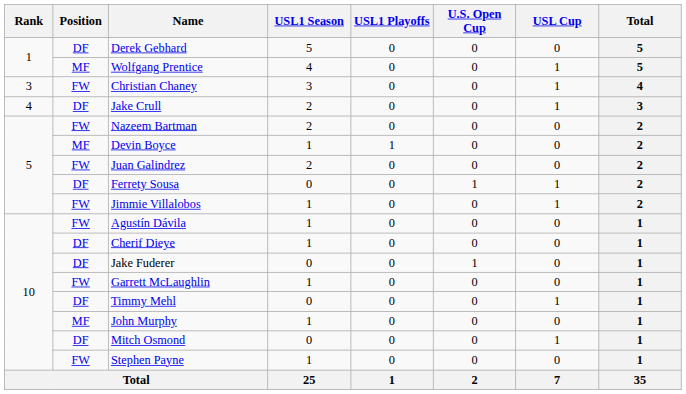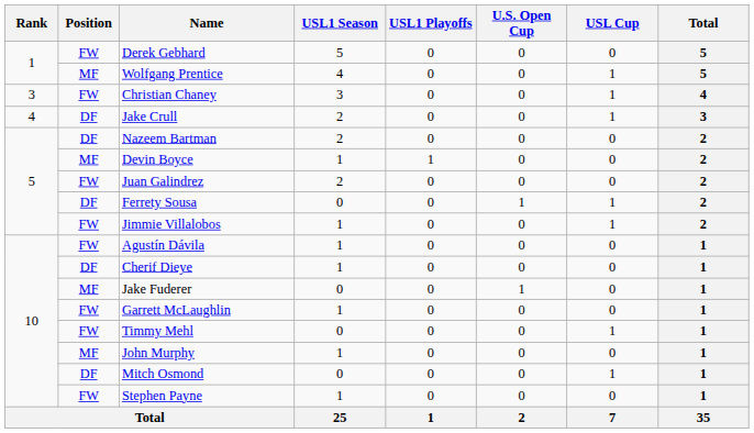 <table class="wikitable sortable" style="text-align:center;">
 <tr>
 <th style="width:56px;">Rank</th>
 <th style="width:64px;">Position</th>
 <th style="width:200px;">Name</th>
 <th style="width:100px;"><a href='#'>USL1 Season</a></th>
 <th style="width:100px;"><a href='#'>USL1 Playoffs</a></th>
 <th style="width:100px;"><a href='#'>U.S. Open Cup</a></th>
 <th style="width:100px;"><a href='#'>USL Cup</a></th>
 <th style="width:100px;">Total</th>
 </tr>
 <tr>
 <td rowspan="2">1</td>
-<td><a href='#'>DF</a></td>
+<td><a href='#'>FW</a></td>
 <td align="left" data-sort-value="Gebhard, Derek"> <a href='#'>Derek Gebhard</a></td>
 <td>5</td>
 <td>0</td>
 <td>0</td>
 <td>0</td>
 <th>5</th>
 </tr>
 <tr>
 <td><a href='#'>MF</a></td>
 <td align="left" data-sort-value="Prentice, Wolfgang"> <a href='#'>Wolfgang Prentice</a></td>
 <td>4</td>
 <td>0</td>
 <td>0</td>
 <td>1</td>
 <th>5</th>
 </tr>
 <tr>
 <td>3</td>
 <td><a href='#'>FW</a></td>
 <td align="left" data-sort-value="Chaney, Christian"> <a href='#'>Christian Chaney</a></td>
 <td>3</td>
 <td>0</td>
 <td>0</td>
 <td>1</td>
 <th>4</th>
 </tr>
 <tr>
 <td>4</td>
 <td><a href='#'>DF</a></td>
 <td align="left" data-sort-value="Crull, Jake"> <a href='#'>Jake Crull</a></td>
 <td>2</td>
 <td>0</td>
 <td>0</td>
 <td>1</td>
 <th>3</th>
 </tr>
 <tr>
 <td rowspan="5">5</td>
-<td><a href='#'>FW</a></td>
+<td><a href='#'>DF</a></td>
 <td align="left" data-sort-value="Bartman, Nazeem"> <a href='#'>Nazeem Bartman</a></td>
 <td>2</td>
 <td>0</td>
 <td>0</td>
 <td>0</td>
 <th>2</th>
 </tr>
 <tr>
 <td><a href='#'>MF</a></td>
 <td align="left" data-sort-value="Boyce, Devin"> <a href='#'>Devin Boyce</a></td>
 <td>1</td>
 <td>1</td>
 <td>0</td>
 <td>0</td>
 <th>2</th>
 </tr>
 <tr>
 <td><a href='#'>FW</a></td>
 <td align="left" data-sort-value="Galindrez, Juan"> <a href='#'>Juan Galindrez</a></td>
 <td>2</td>
 <td>0</td>
 <td>0</td>
 <td>0</td>
 <th>2</th>
 </tr>
 <tr>
 <td><a href='#'>DF</a></td>
 <td align="left" data-sort-value="Sousa, Ferrety"> <a href='#'>Ferrety Sousa</a></td>
 <td>0</td>
 <td>0</td>
 <td>1</td>
 <td>1</td>
 <th>2</th>
 </tr>
 <tr>
 <td><a href='#'>FW</a></td>
 <td align="left" data-sort-value="Villalobos, Jimmie"> <a href='#'>Jimmie Villalobos</a></td>
 <td>1</td>
 <td>0</td>
 <td>0</td>
 <td>1</td>
 <th>2</th>
 </tr>
 <tr>
 <td rowspan="8">10</td>
 <td><a href='#'>FW</a></td>
 <td align="left" data-sort-value="Davila, Agustin"> <a href='#'>Agustín Dávila</a></td>
 <td>1</td>
 <td>0</td>
 <td>0</td>
 <td>0</td>
 <th>1</th>
 </tr>
 <tr>
 <td><a href='#'>DF</a></td>
 <td align="left" data-sort-value="Dieye, Cherif"> <a href='#'>Cherif Dieye</a></td>
 <td>1</td>
 <td>0</td>
 <td>0</td>
 <td>0</td>
 <th>1</th>
 </tr>
 <tr>
-<td><a href='#'>DF</a></td>
+<td><a href='#'>MF</a></td>
 <td align="left" data-sort-value="Fuderer, Jake"> Jake Fuderer</td>
 <td>0</td>
 <td>0</td>
 <td>1</td>
 <td>0</td>
 <th>1</th>
 </tr>
 <tr>
 <td><a href='#'>FW</a></td>
 <td align="left" data-sort-value="McLaughlin, Garrett"> <a href='#'>Garrett McLaughlin</a></td>
 <td>1</td>
 <td>0</td>
 <td>0</td>
 <td>0</td>
 <th>1</th>
 </tr>
 <tr>
-<td><a href='#'>DF</a></td>
+<td><a href='#'>FW</a></td>
 <td align="left" data-sort-value="Mehl, Timmy"> <a href='#'>Timmy Mehl</a></td>
 <td>0</td>
 <td>0</td>
 <td>0</td>
 <td>1</td>
 <th>1</th>
 </tr>
 <tr>
 <td><a href='#'>MF</a></td>
 <td align="left" data-sort-value="Murphy, John"> <a href='#'>John Murphy</a></td>
 <td>1</td>
 <td>0</td>
 <td>0</td>
 <td>0</td>
 <th>1</th>
 </tr>
 <tr>
 <td><a href='#'>DF</a></td>
 <td align="left" data-sort-value="Osmond, Mitch"> <a href='#'>Mitch Osmond</a></td>
 <td>0</td>
 <td>0</td>
 <td>0</td>
 <td>1</td>
 <th>1</th>
 </tr>
 <tr>
 <td><a href='#'>FW</a></td>
 <td align="left" data-sort-value="Payne, Stephen"> <a href='#'>Stephen Payne</a></td>
 <td>1</td>
 <td>0</td>
 <td>0</td>
 <td>0</td>
 <th>1</th>
 </tr>
 <tr>
 <th colspan="3">Total</th>
 <th>25</th>
 <th>1</th>
 <th>2</th>
 <th>7</th>
 <th>35</th>
 </tr>
 </table>
